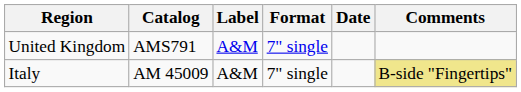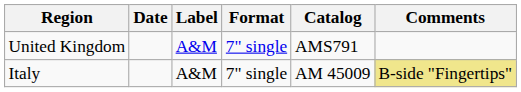 <table class="wikitable">
 <tr>
 <th>Region</th>
-<th>Catalog</th>
+<th>Date</th>
 <th>Label</th>
 <th>Format</th>
-<th>Date</th>
+<th>Catalog</th>
 <th>Comments</th>
 </tr>
 <tr>
 <td>United Kingdom</td>
-<td>AMS791</td>
+<td></td>
 <td><a href='#'>A&M</a></td>
 <td><a href='#'>7" single</a></td>
-<td></td>
+<td>AMS791</td>
 <td></td>
 </tr>
 <tr>
 <td>Italy</td>
-<td>AM 45009</td>
+<td></td>
 <td>A&M</td>
 <td>7" single</td>
-<td></td>
+<td>AM 45009</td>
 <td style="background: khaki;">B-side "Fingertips"</td>
 </tr>
 </table>
